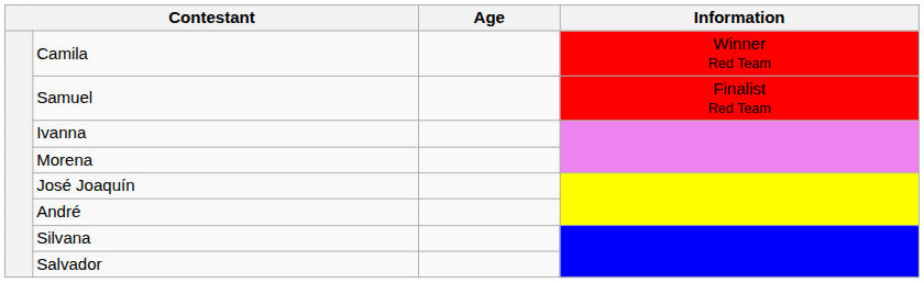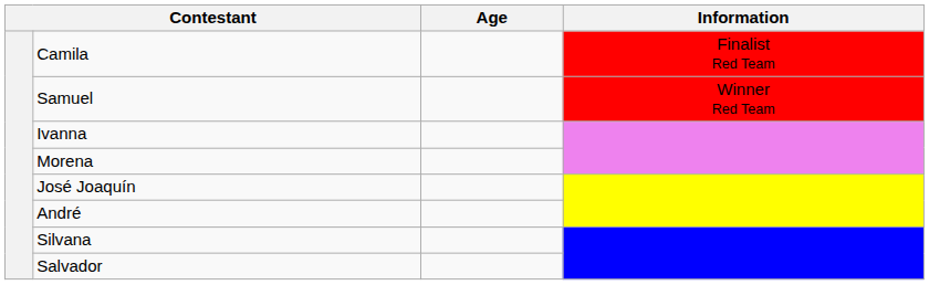 <table class="wikitable" style="width:70%;">
 <tr>
 <th colspan="2">Contestant</th>
 <th>Age</th>
 <th>Information</th>
 </tr>
 <tr>
 <th rowspan="8"></th>
 <td> Camila</td>
 <td></td>
-<td style="background:red" align="center">Winner<br><small>Red Team</small></td>
+<td style="background:red" align="center">Finalist<br><small>Red Team</small></td>
 </tr>
 <tr>
 <td> Samuel</td>
 <td></td>
-<td style="background:red" align="center">Finalist<br><small>Red Team</small></td>
+<td style="background:red" align="center">Winner<br><small>Red Team</small></td>
 </tr>
 <tr>
 <td> Ivanna</td>
 <td></td>
 <td rowspan="2;" style="background:violet;"></td>
 </tr>
 <tr>
 <td> Morena</td>
 <td></td>
 </tr>
 <tr>
 <td> José Joaquín</td>
 <td></td>
 <td rowspan="2;" style="background:yellow;"></td>
 </tr>
 <tr>
 <td> André</td>
 <td></td>
 </tr>
 <tr>
 <td> Silvana</td>
 <td></td>
 <td rowspan="2;" style="background:blue;"></td>
 </tr>
 <tr>
 <td> Salvador</td>
 <td></td>
 </tr>
 </table>
